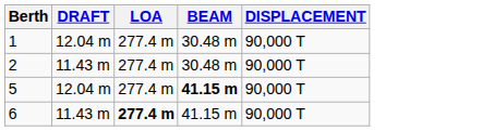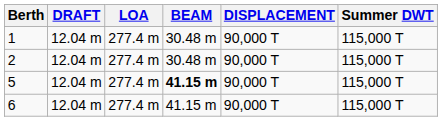 <table class="wikitable" border="1">
 <tr>
 <th>Berth</th>
 <th><a href='#'>DRAFT</a></th>
 <th><a href='#'>LOA</a></th>
 <th><a href='#'>BEAM</a></th>
 <th><a href='#'>DISPLACEMENT</a></th>
+<th>Summer <a href='#'>DWT</a></th>
 </tr>
 <tr>
 <td>1</td>
 <td>12.04 m</td>
 <td>277.4 m</td>
 <td>30.48 m</td>
 <td>90,000 T</td>
+<td>115,000 T</td>
 </tr>
 <tr>
 <td>2</td>
-<td>11.43 m</td>
+<td>12.04 m</td>
 <td>277.4 m</td>
 <td>30.48 m</td>
 <td>90,000 T</td>
+<td>115,000 T</td>
 </tr>
 <tr>
 <td>5</td>
 <td>12.04 m</td>
 <td>277.4 m</td>
 <td><strong>41.15 m</strong></td>
 <td>90,000 T</td>
+<td>115,000 T</td>
 </tr>
 <tr>
 <td>6</td>
-<td>11.43 m</td>
-<td><strong>277.4 m</strong></td>
+<td>12.04 m</td>
+<td>277.4 m</td>
 <td>41.15 m</td>
 <td>90,000 T</td>
+<td>115,000 T</td>
 </tr>
 </table>
